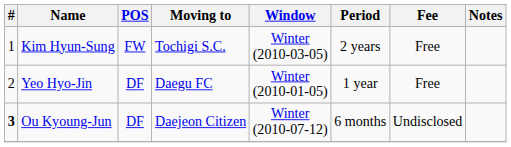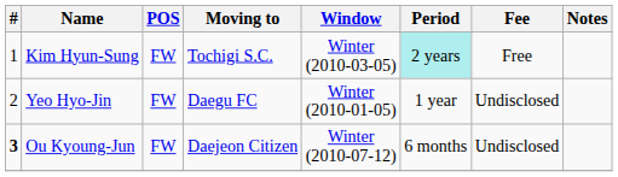 <table class="wikitable sortable" style="text-align:center">
 <tr>
 <th>#</th>
 <th>Name</th>
 <th><a href='#'>POS</a></th>
 <th>Moving to</th>
 <th><a href='#'>Window</a></th>
 <th>Period</th>
 <th>Fee</th>
 <th>Notes</th>
 </tr>
 <tr>
 <td>1</td>
 <td align=left> <a href='#'>Kim Hyun-Sung</a></td>
 <td><a href='#'>FW</a></td>
 <td align=left> <a href='#'>Tochigi S.C.</a></td>
 <td><a href='#'>Winter</a><br>(2010-03-05)</td>
-<td>2 years</td>
+<td style="background: paleturquoise;">2 years</td>
 <td>Free</td>
 <td></td>
 </tr>
 <tr>
 <td>2</td>
 <td align=left> <a href='#'>Yeo Hyo-Jin</a></td>
-<td><a href='#'>DF</a></td>
+<td><a href='#'>FW</a></td>
 <td align=left> <a href='#'>Daegu FC</a></td>
 <td><a href='#'>Winter</a><br>(2010-01-05)</td>
 <td>1 year</td>
-<td>Free</td>
+<td>Undisclosed</td>
 <td></td>
 </tr>
 <tr>
 <td><strong>3</strong></td>
 <td align=left> <a href='#'>Ou Kyoung-Jun</a></td>
-<td><a href='#'>DF</a></td>
+<td><a href='#'>FW</a></td>
 <td align=left> <a href='#'>Daejeon Citizen</a></td>
 <td><a href='#'>Winter</a><br>(2010-07-12)</td>
 <td>6 months</td>
 <td>Undisclosed</td>
 <td></td>
 </tr>
 <tr>
 </tr>
 </table>
